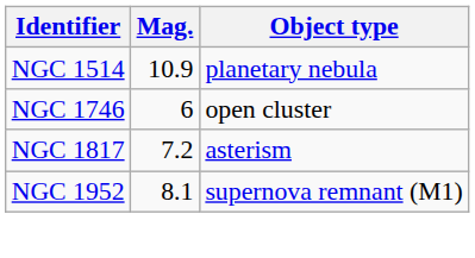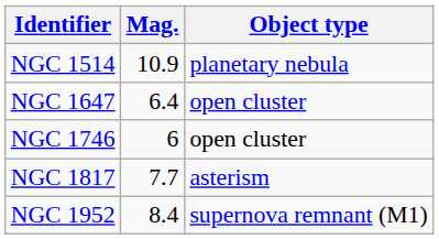 <table class="wikitable" style="float: left; margin-left: 0; margin-right: 1em;">
 <tr>
 <th><a href='#'>Identifier</a></th>
 <th><a href='#'>Mag.</a></th>
 <th><a href='#'>Object type</a></th>
 </tr>
 <tr>
 <td><a href='#'>NGC 1514</a></td>
 <td style="text-align:right;">10.9</td>
 <td><a href='#'>planetary nebula</a></td>
 </tr>
 <tr>
+<td><a href='#'>NGC 1647</a></td>
+<td style="text-align:right;">6.4</td>
+<td><a href='#'>open cluster</a></td>
+</tr>
+<tr>
 <td><a href='#'>NGC 1746</a></td>
 <td style="text-align:right;">6</td>
 <td>open cluster</td>
 </tr>
 <tr>
 <td><a href='#'>NGC 1817</a></td>
-<td style="text-align:right;">7.2</td>
+<td style="text-align:right;">7.7</td>
 <td><a href='#'>asterism</a></td>
 </tr>
 <tr>
 <td><a href='#'>NGC 1952</a></td>
-<td style="text-align:right;">8.1</td>
+<td style="text-align:right;">8.4</td>
 <td><a href='#'>supernova remnant</a> (M1)</td>
 </tr>
 </table>
